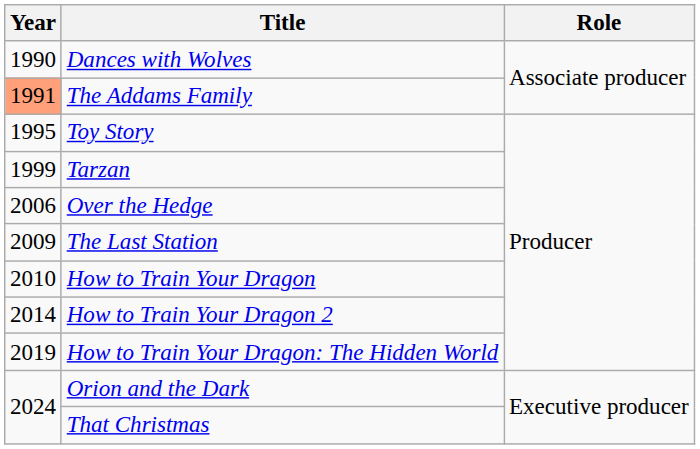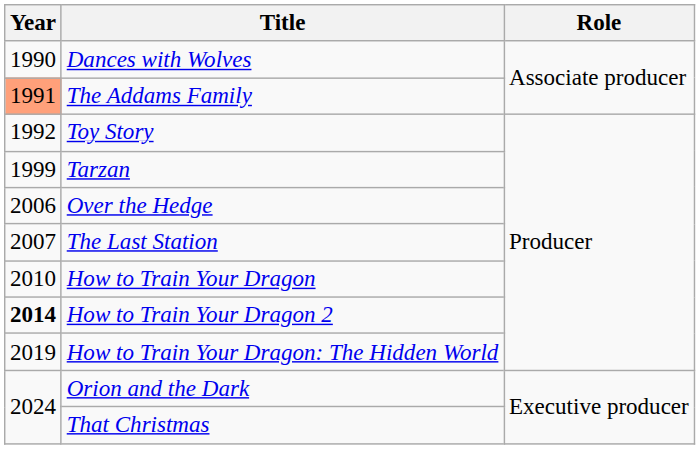 <table class="wikitable sortable">
 <tr>
 <th>Year</th>
 <th>Title</th>
 <th>Role</th>
 </tr>
 <tr>
 <td>1990</td>
 <td><em><a href='#'>Dances with Wolves</a></em></td>
 <td rowspan="2">Associate producer</td>
 </tr>
 <tr>
 <td style="background: lightsalmon;">1991</td>
 <td><em><a href='#'>The Addams Family</a></em></td>
 </tr>
 <tr>
-<td>1995</td>
+<td>1992</td>
 <td><em><a href='#'>Toy Story</a></em></td>
 <td rowspan="7">Producer</td>
 </tr>
 <tr>
 <td>1999</td>
 <td><em><a href='#'>Tarzan</a></em></td>
 </tr>
 <tr>
 <td>2006</td>
 <td><em><a href='#'>Over the Hedge</a></em></td>
 </tr>
 <tr>
-<td>2009</td>
+<td>2007</td>
 <td><em><a href='#'>The Last Station</a></em></td>
 </tr>
 <tr>
 <td>2010</td>
 <td><em><a href='#'>How to Train Your Dragon</a></em></td>
 </tr>
 <tr>
-<td>2014</td>
+<td><strong>2014</strong></td>
 <td><em><a href='#'>How to Train Your Dragon 2</a></em></td>
 </tr>
 <tr>
 <td>2019</td>
 <td><em><a href='#'>How to Train Your Dragon: The Hidden World</a></em></td>
 </tr>
 <tr>
 <td rowspan="2">2024</td>
 <td><em><a href='#'>Orion and the Dark</a></em></td>
 <td rowspan="2">Executive producer</td>
 </tr>
 <tr>
 <td><em><a href='#'>That Christmas</a></em></td>
 </tr>
 </table>
